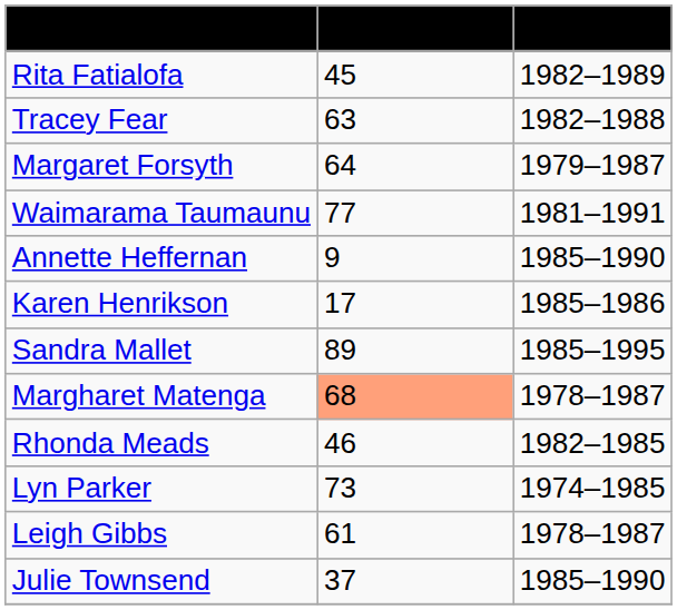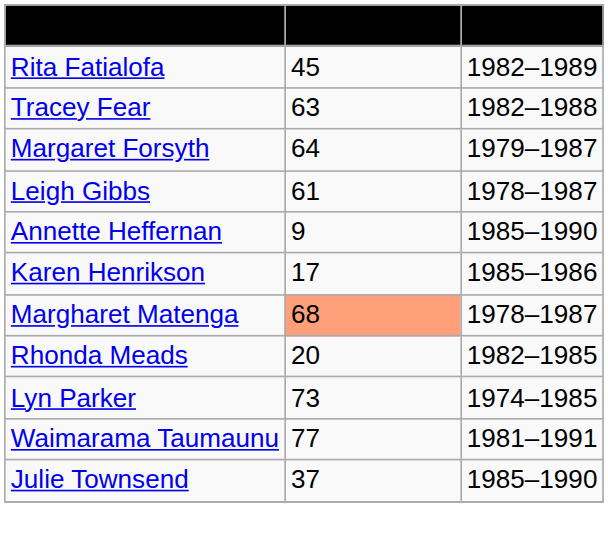 <table class="wikitable collapsible" border="1">
 <tr>
 <th style="background:black;"><span>Player</span></th>
 <th style="background:black;"><span>Appearances</span></th>
 <th style="background:black;"><span>Years</span></th>
 </tr>
 <tr>
 <td><a href='#'>Rita Fatialofa</a></td>
 <td>45</td>
 <td>1982–1989</td>
 </tr>
 <tr>
 <td><a href='#'>Tracey Fear</a></td>
 <td>63</td>
 <td>1982–1988</td>
 </tr>
 <tr>
 <td><a href='#'>Margaret Forsyth</a></td>
 <td>64</td>
 <td>1979–1987</td>
 </tr>
 <tr>
-<td><a href='#'>Waimarama Taumaunu</a></td>
-<td>77</td>
-<td>1981–1991</td>
+<td><a href='#'>Leigh Gibbs</a></td>
+<td>61</td>
+<td>1978–1987</td>
 </tr>
 <tr>
 <td><a href='#'>Annette Heffernan</a></td>
 <td>9</td>
 <td>1985–1990</td>
 </tr>
 <tr>
 <td><a href='#'>Karen Henrikson</a></td>
 <td>17</td>
 <td>1985–1986</td>
 </tr>
 <tr>
-<td><a href='#'>Sandra Mallet</a></td>
-<td>89</td>
-<td>1985–1995</td>
-</tr>
-<tr>
 <td><a href='#'>Margharet Matenga</a></td>
 <td style="background: lightsalmon;">68</td>
 <td>1978–1987</td>
 </tr>
 <tr>
 <td><a href='#'>Rhonda Meads</a></td>
-<td>46</td>
+<td>20</td>
 <td>1982–1985</td>
 </tr>
 <tr>
 <td><a href='#'>Lyn Parker</a></td>
 <td>73</td>
 <td>1974–1985</td>
 </tr>
 <tr>
-<td><a href='#'>Leigh Gibbs</a></td>
-<td>61</td>
-<td>1978–1987</td>
+<td><a href='#'>Waimarama Taumaunu</a></td>
+<td>77</td>
+<td>1981–1991</td>
 </tr>
 <tr>
 <td><a href='#'>Julie Townsend</a></td>
 <td>37</td>
 <td>1985–1990</td>
 </tr>
 <tr>
 </tr>
 </table>
